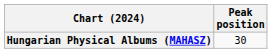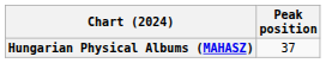 <table class="wikitable plainrowheaders">
 <tr>
 <th>Chart (2024)</th>
 <th>Peak<br>position</th>
 </tr>
 <tr>
 <th scope="row">Hungarian Physical Albums (<a href='#'>MAHASZ</a>)</th>
-<td align="center">30</td>
+<td align="center">37</td>
 </tr>
 </table>
